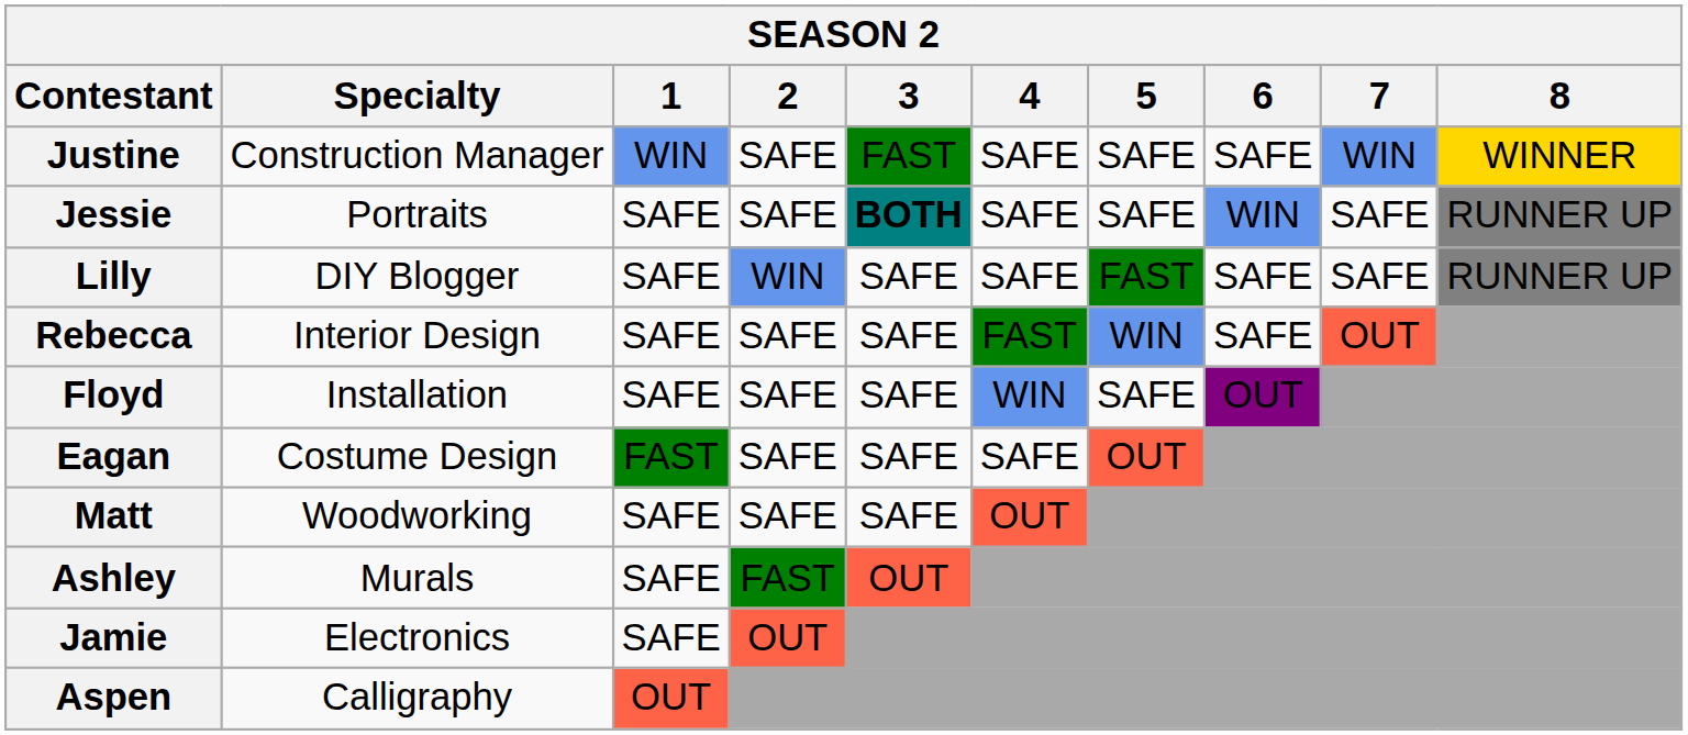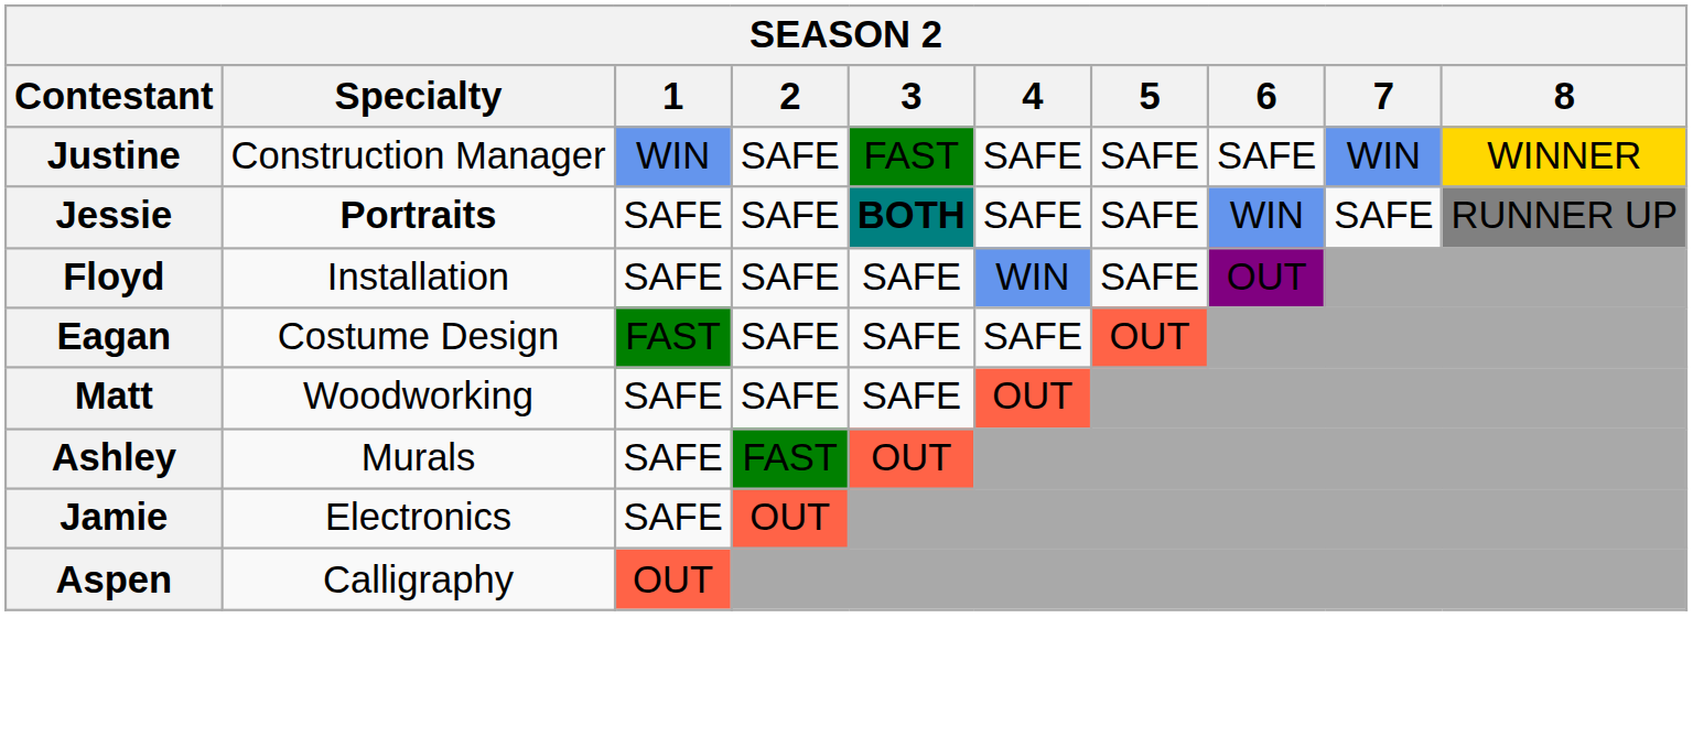 <table class="wikitable" style="text-align:center">
 <tr>
 <th colspan=10>SEASON 2</th>
 </tr>
 <tr>
 <th>Contestant</th>
 <th>Specialty</th>
 <th>1</th>
 <th>2</th>
 <th>3</th>
 <th>4</th>
 <th>5</th>
 <th>6</th>
 <th>7</th>
 <th>8</th>
 </tr>
 <tr>
 <th>Justine</th>
 <td>Construction Manager</td>
 <td style="background:cornflowerblue;">WIN</td>
 <td>SAFE</td>
 <td style="background:green;">FAST</td>
 <td>SAFE</td>
 <td>SAFE</td>
 <td>SAFE</td>
 <td style="background:cornflowerblue;">WIN</td>
 <td style="background:gold;">WINNER</td>
 </tr>
 <tr>
 <th>Jessie</th>
-<td>Portraits</td>
+<td><strong>Portraits</strong></td>
 <td>SAFE</td>
 <td>SAFE</td>
 <td style="background:teal;"><strong>BOTH</strong></td>
 <td>SAFE</td>
 <td>SAFE</td>
 <td style="background:cornflowerblue;">WIN</td>
 <td>SAFE</td>
 <td style="background:grey;">RUNNER UP</td>
-</tr>
-<tr>
-<th>Lilly</th>
-<td>DIY Blogger</td>
-<td>SAFE</td>
-<td style="background:cornflowerblue;">WIN</td>
-<td>SAFE</td>
-<td>SAFE</td>
-<td style="background:green;">FAST</td>
-<td>SAFE</td>
-<td>SAFE</td>
-<td style="background:grey;">RUNNER UP</td>
-</tr>
-<tr>
-<th>Rebecca</th>
-<td>Interior Design</td>
-<td>SAFE</td>
-<td>SAFE</td>
-<td>SAFE</td>
-<td style="background:green;">FAST</td>
-<td style="background:cornflowerblue;">WIN</td>
-<td>SAFE</td>
-<td style="background:tomato;">OUT</td>
-<td colspan=1 style="background:darkgrey;"></td>
 </tr>
 <tr>
 <th>Floyd</th>
 <td>Installation</td>
 <td>SAFE</td>
 <td>SAFE</td>
 <td>SAFE</td>
 <td style="background:cornflowerblue;">WIN</td>
 <td>SAFE</td>
 <td style="background:purple;">OUT</td>
 <td COLSPAN=2 style="background:darkgrey;"></td>
 </tr>
 <tr>
 <th>Eagan</th>
 <td>Costume Design</td>
 <td style="background:green;">FAST</td>
 <td>SAFE</td>
 <td>SAFE</td>
 <td>SAFE</td>
 <td style="background:tomato;">OUT</td>
 <td COLSPAN=3 style="background:darkgrey;"></td>
 </tr>
 <tr>
 <th>Matt</th>
 <td>Woodworking</td>
 <td>SAFE</td>
 <td>SAFE</td>
 <td>SAFE</td>
 <td style="background:tomato;">OUT</td>
 <td COLSPAN=4 style="background:darkgrey;"></td>
 </tr>
 <tr>
 <th>Ashley</th>
 <td>Murals</td>
 <td>SAFE</td>
 <td style="background:green;">FAST</td>
 <td style="background:tomato;">OUT</td>
 <td COLSPAN=5 style="background:darkgrey;"></td>
 </tr>
 <tr>
 <th>Jamie</th>
 <td>Electronics</td>
 <td>SAFE</td>
 <td style="background:tomato;">OUT</td>
 <td COLSPAN=6 style="background:darkgrey;"></td>
 </tr>
 <tr>
 <th>Aspen</th>
 <td>Calligraphy</td>
 <td style="background:tomato;">OUT</td>
 <td COLSPAN=7 style="background:darkgrey;"></td>
 </tr>
 </table>
